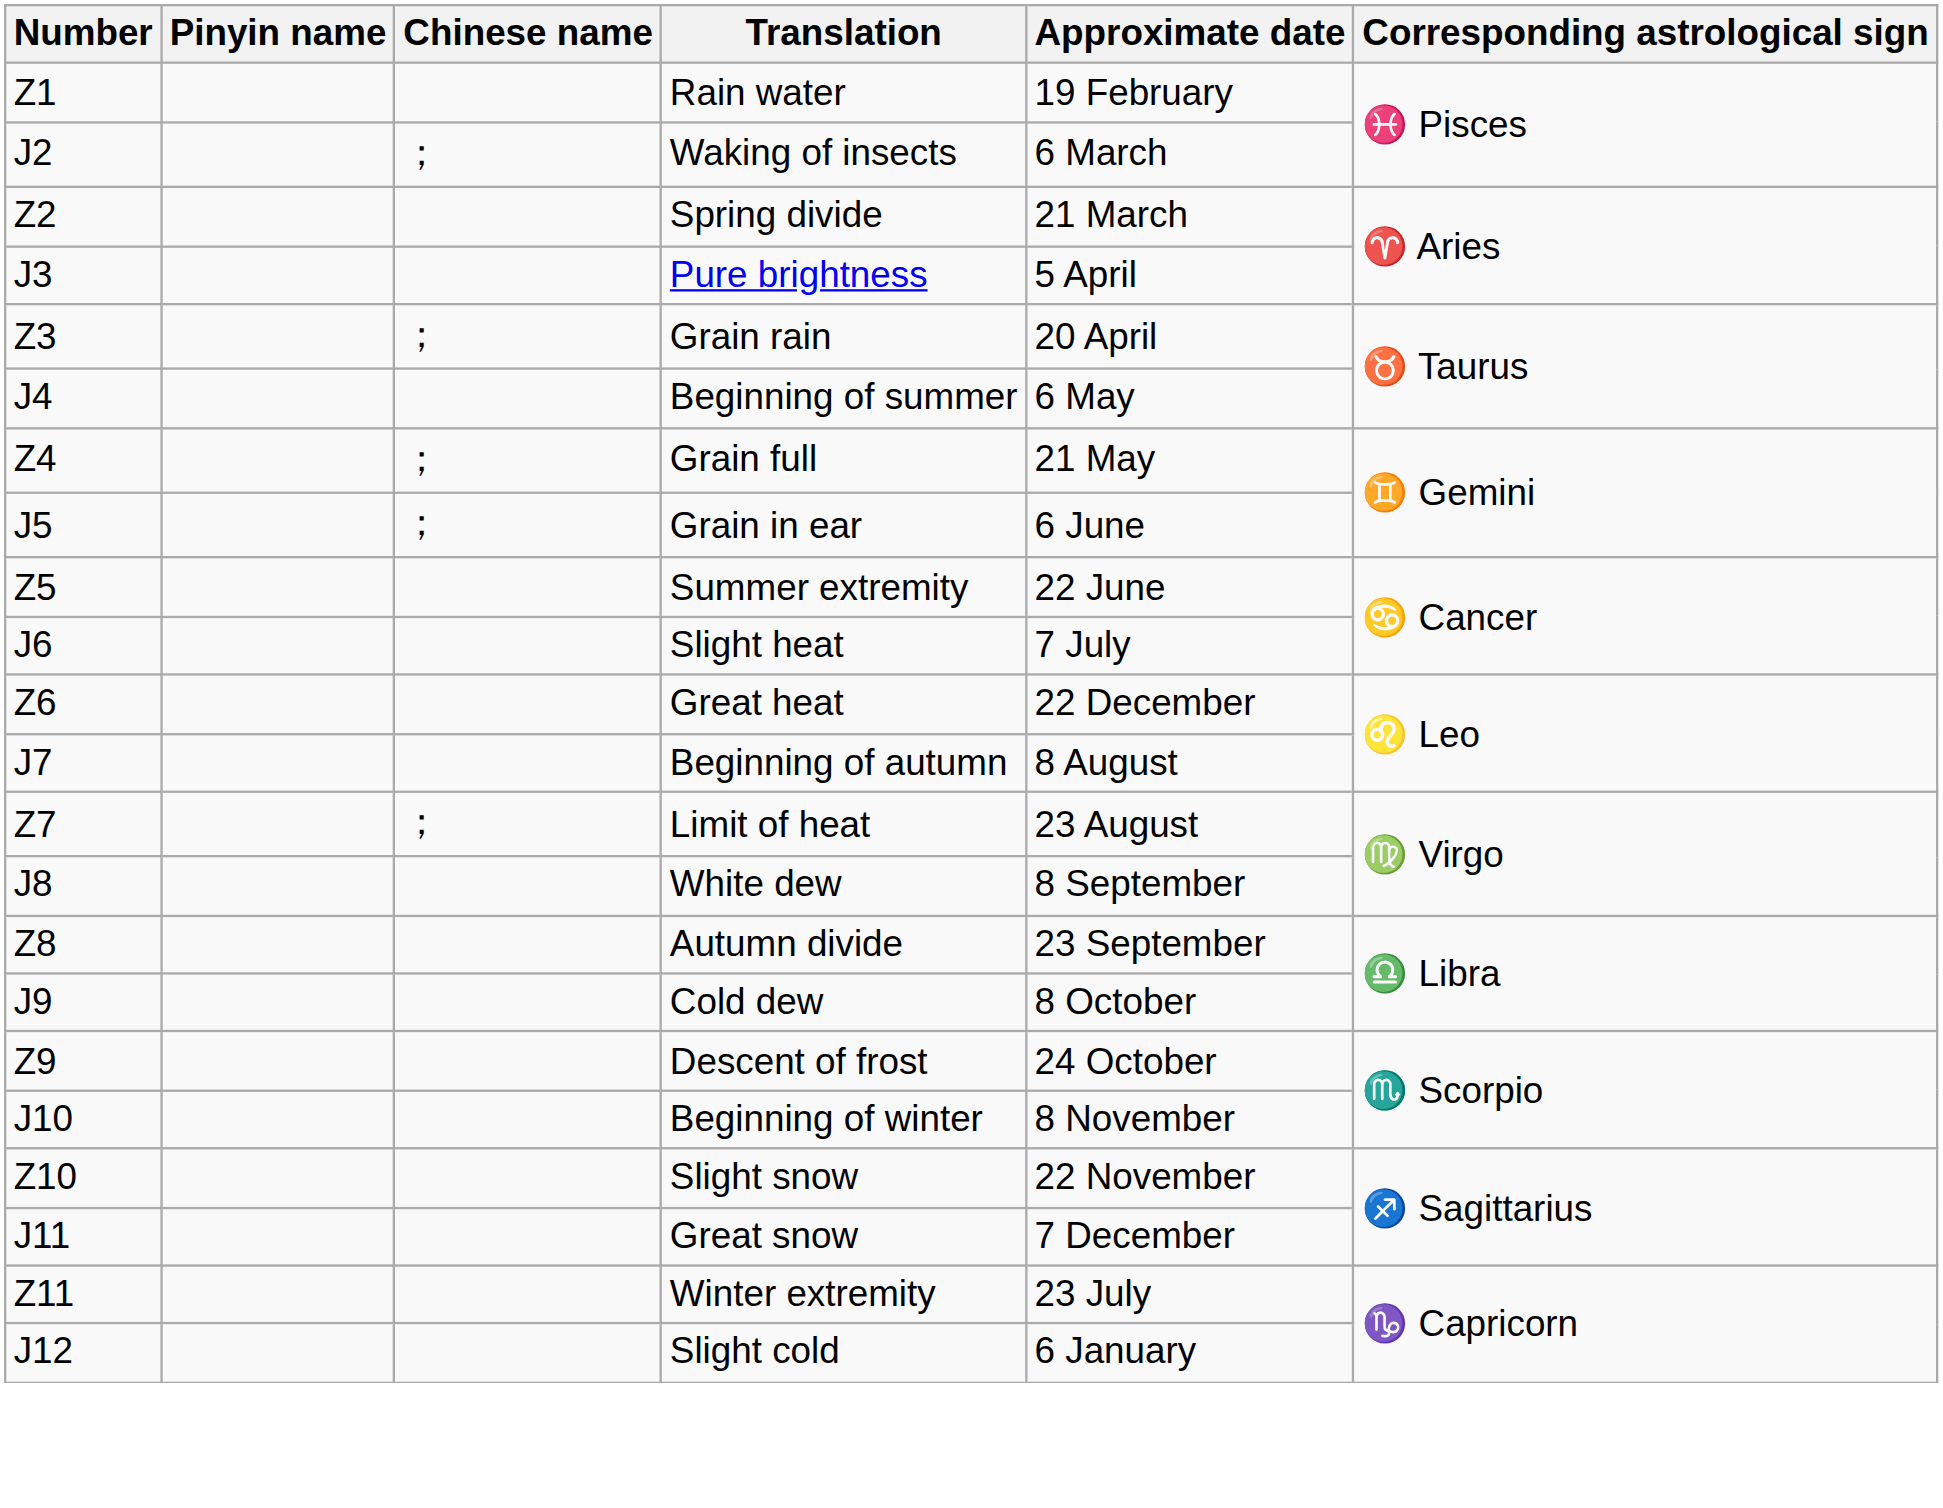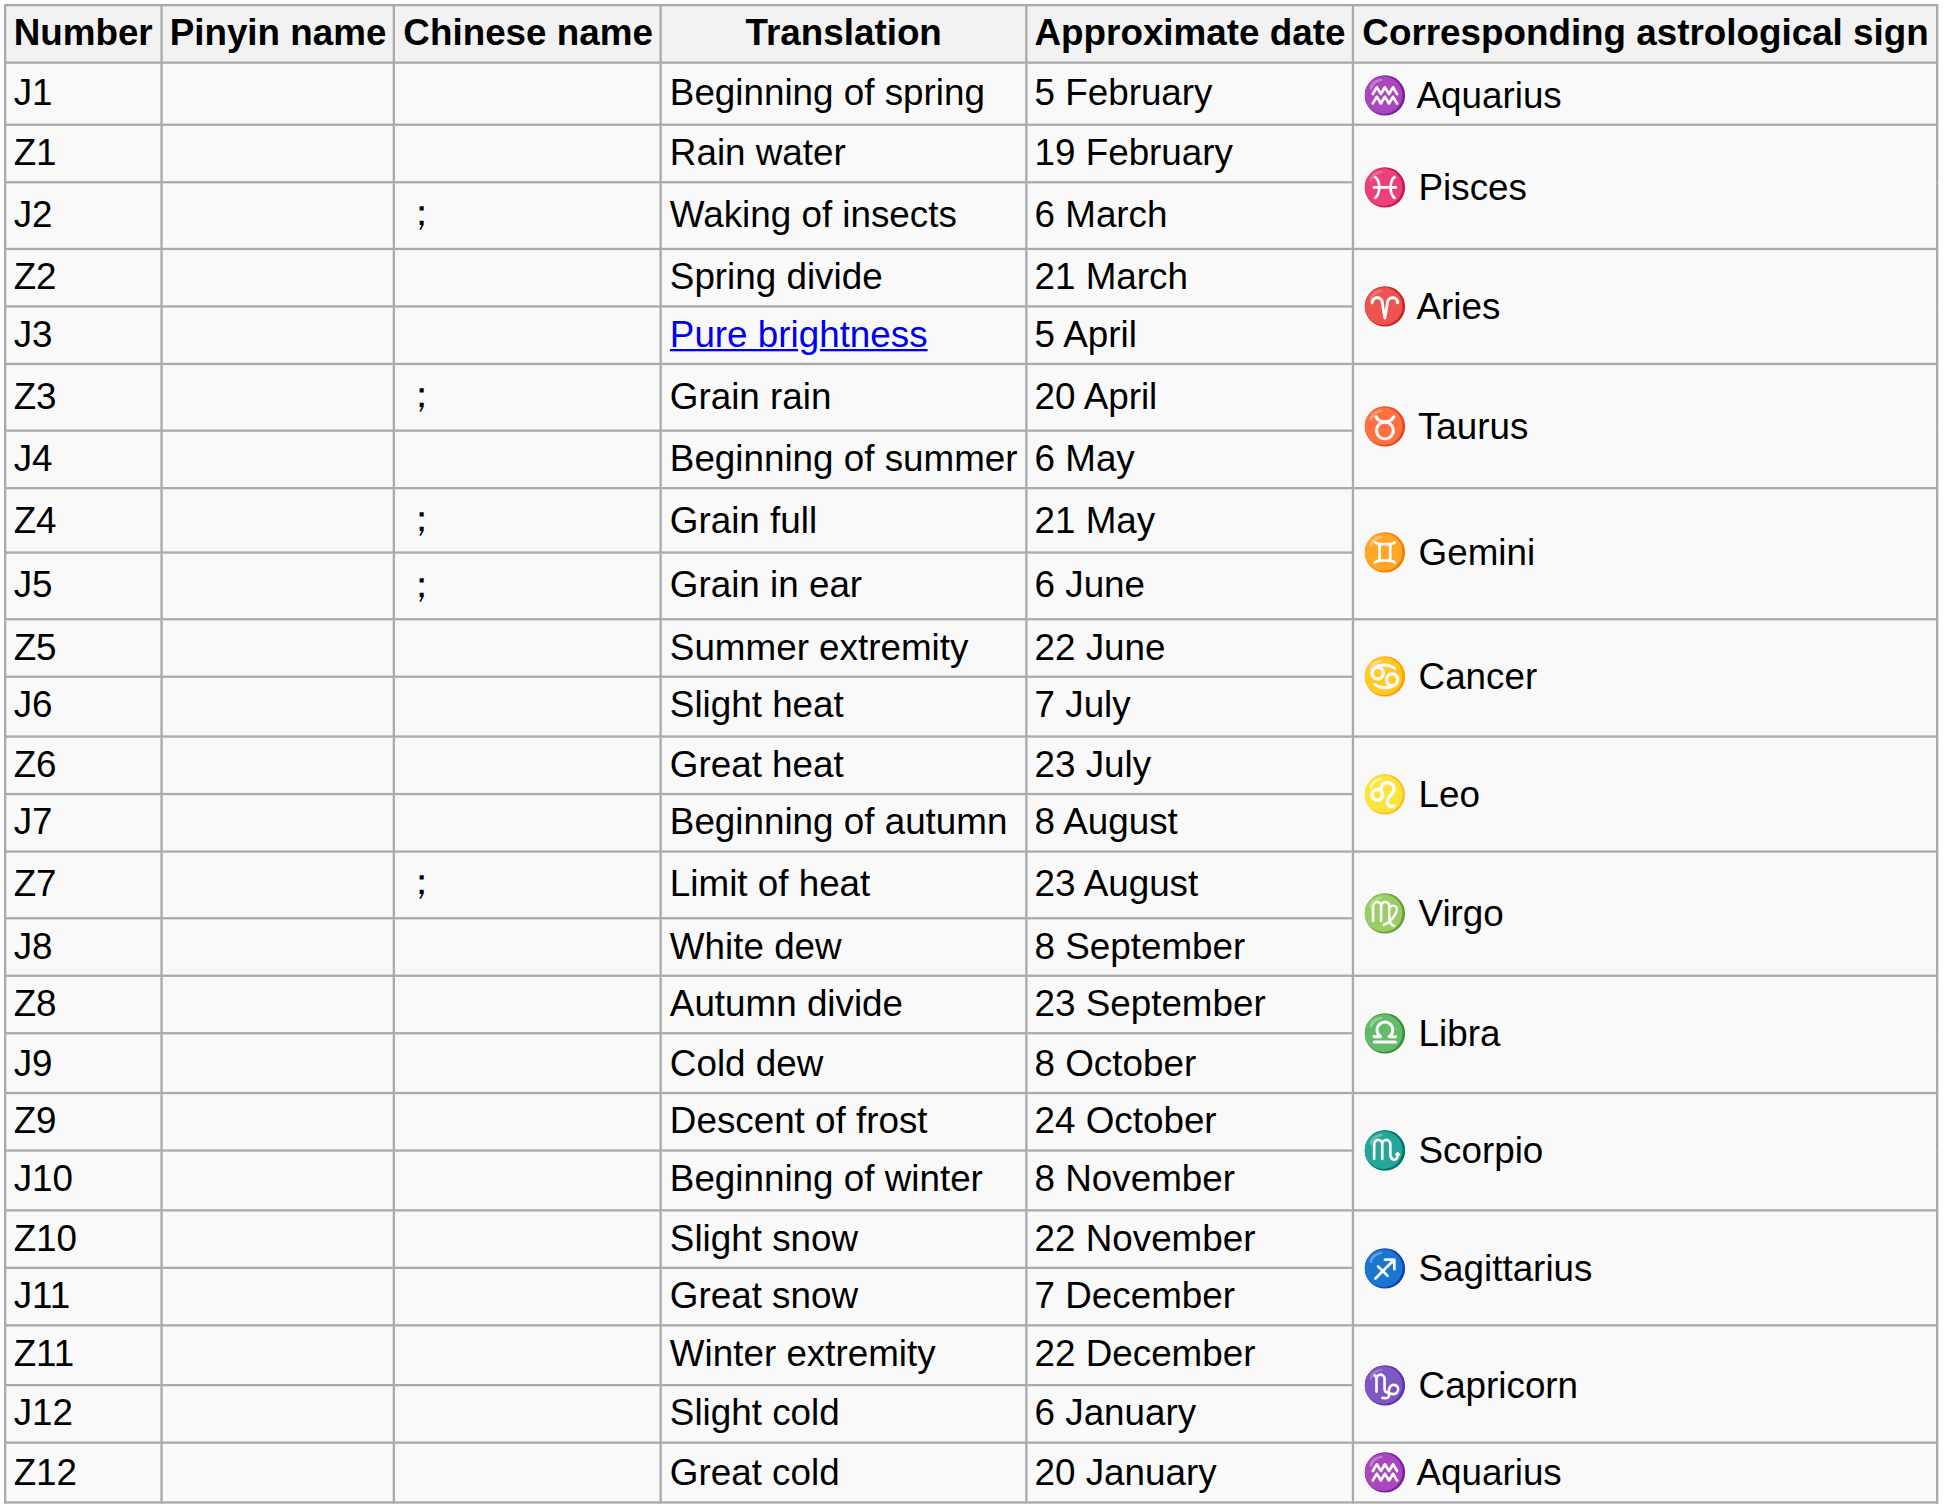 <table class="wikitable">
 <tr>
 <th>Number</th>
 <th>Pinyin name</th>
 <th>Chinese name</th>
 <th>Translation</th>
 <th>Approximate date</th>
 <th>Corresponding astrological sign</th>
+</tr>
+<tr>
+<td>J1</td>
+<td></td>
+<td></td>
+<td>Beginning of spring</td>
+<td>5 February</td>
+<td>♒️ Aquarius</td>
 </tr>
 <tr>
 <td>Z1</td>
 <td></td>
 <td></td>
 <td>Rain water</td>
 <td>19 February</td>
 <td rowspan="2">♓️ Pisces</td>
 </tr>
 <tr>
 <td>J2</td>
 <td></td>
 <td>；</td>
 <td>Waking of insects</td>
 <td>6 March</td>
 </tr>
 <tr>
 <td>Z2</td>
 <td></td>
 <td></td>
 <td>Spring divide</td>
 <td>21 March</td>
 <td rowspan="2">♈️ Aries</td>
 </tr>
 <tr>
 <td>J3</td>
 <td></td>
 <td></td>
 <td><a href='#'>Pure brightness</a></td>
 <td>5 April</td>
 </tr>
 <tr>
 <td>Z3</td>
 <td></td>
 <td>；</td>
 <td>Grain rain</td>
 <td>20 April</td>
 <td rowspan="2">♉️ Taurus</td>
 </tr>
 <tr>
 <td>J4</td>
 <td></td>
 <td></td>
 <td>Beginning of summer</td>
 <td>6 May</td>
 </tr>
 <tr>
 <td>Z4</td>
 <td></td>
 <td>；</td>
 <td>Grain full</td>
 <td>21 May</td>
 <td rowspan="2">♊️ Gemini</td>
 </tr>
 <tr>
 <td>J5</td>
 <td></td>
 <td>；</td>
 <td>Grain in ear</td>
 <td>6 June</td>
 </tr>
 <tr>
 <td>Z5</td>
 <td></td>
 <td></td>
 <td>Summer extremity</td>
 <td>22 June</td>
 <td rowspan="2">♋️ Cancer</td>
 </tr>
 <tr>
 <td>J6</td>
 <td></td>
 <td></td>
 <td>Slight heat</td>
 <td>7 July</td>
 </tr>
 <tr>
 <td>Z6</td>
 <td></td>
 <td></td>
 <td>Great heat</td>
-<td>22 December</td>
+<td>23 July</td>
 <td rowspan="2">♌️ Leo</td>
 </tr>
 <tr>
 <td>J7</td>
 <td></td>
 <td></td>
 <td>Beginning of autumn</td>
 <td>8 August</td>
 </tr>
 <tr>
 <td>Z7</td>
 <td></td>
 <td>；</td>
 <td>Limit of heat</td>
 <td>23 August</td>
 <td rowspan="2">♍️ Virgo</td>
 </tr>
 <tr>
 <td>J8</td>
 <td></td>
 <td></td>
 <td>White dew</td>
 <td>8 September</td>
 </tr>
 <tr>
 <td>Z8</td>
 <td></td>
 <td></td>
 <td>Autumn divide</td>
 <td>23 September</td>
 <td rowspan="2">♎️ Libra</td>
 </tr>
 <tr>
 <td>J9</td>
 <td></td>
 <td></td>
 <td>Cold dew</td>
 <td>8 October</td>
 </tr>
 <tr>
 <td>Z9</td>
 <td></td>
 <td></td>
 <td>Descent of frost</td>
 <td>24 October</td>
 <td rowspan="2">♏️ Scorpio</td>
 </tr>
 <tr>
 <td>J10</td>
 <td></td>
 <td></td>
 <td>Beginning of winter</td>
 <td>8 November</td>
 </tr>
 <tr>
 <td>Z10</td>
 <td></td>
 <td></td>
 <td>Slight snow</td>
 <td>22 November</td>
 <td rowspan="2">♐️ Sagittarius</td>
 </tr>
 <tr>
 <td>J11</td>
 <td></td>
 <td></td>
 <td>Great snow</td>
 <td>7 December</td>
 </tr>
 <tr>
 <td>Z11</td>
 <td></td>
 <td></td>
 <td>Winter extremity</td>
-<td>23 July</td>
+<td>22 December</td>
 <td rowspan="2">♑️ Capricorn</td>
 </tr>
 <tr>
 <td>J12</td>
 <td></td>
 <td></td>
 <td>Slight cold</td>
 <td>6 January</td>
 </tr>
+<tr>
+<td>Z12</td>
+<td></td>
+<td></td>
+<td>Great cold</td>
+<td>20 January</td>
+<td>♒️ Aquarius</td>
+</tr>
 </table>
